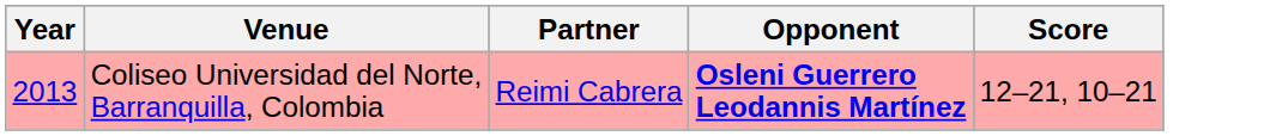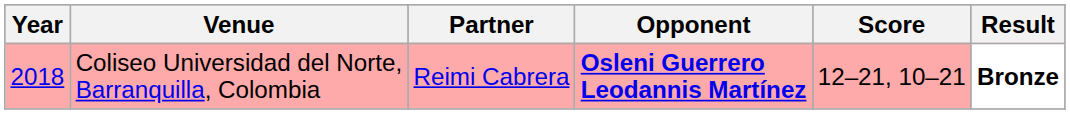 <table class="sortable wikitable" style="font-size: 90%;">
 <tr>
 <th>Year</th>
 <th>Venue</th>
 <th>Partner</th>
 <th>Opponent</th>
 <th>Score</th>
+<th>Result</th>
 </tr>
 <tr style="background:#FFAAAA">
-<td align="center"><a href='#'>2013</a></td>
+<td align="center"><a href='#'>2018</a></td>
 <td align="left">Coliseo Universidad del Norte,<br><a href='#'>Barranquilla</a>, Colombia</td>
 <td align="left"> <a href='#'>Reimi Cabrera</a></td>
 <td align="left"><strong> <a href='#'>Osleni Guerrero</a> <br>  <a href='#'>Leodannis Martínez</a></strong></td>
 <td align="left">12–21, 10–21</td>
+<td style="text-align:left; background:white"> <strong>Bronze</strong></td>
 </tr>
 </table>
